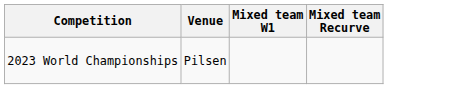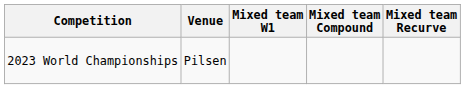 <table class=wikitable>
 <tr>
 <th>Competition</th>
 <th>Venue</th>
 <th>Mixed team<br>W1</th>
+<th>Mixed team<br>Compound</th>
 <th>Mixed team<br>Recurve</th>
 </tr>
 <tr>
 <td>2023 World Championships</td>
 <td> Pilsen</td>
 <td><br><br><br></td>
 <td><br><br><br></td>
+<td><br><br><br></td>
 </tr>
 </table>
